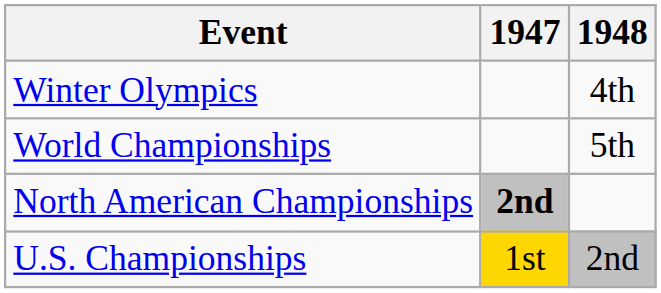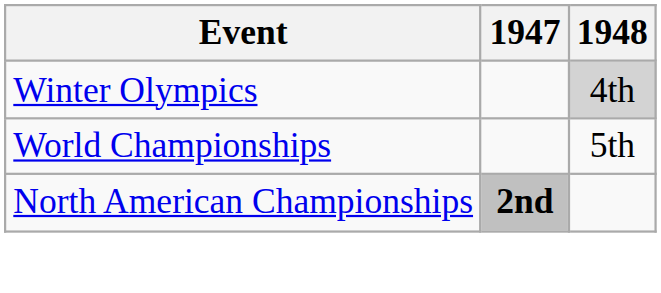 <table class="wikitable">
 <tr>
 <th>Event</th>
 <th>1947</th>
 <th>1948</th>
 </tr>
 <tr>
 <td><a href='#'>Winter Olympics</a></td>
 <td></td>
-<td align="center">4th</td>
+<td align="center" style="background: lightgrey;">4th</td>
 </tr>
 <tr>
 <td><a href='#'>World Championships</a></td>
 <td></td>
 <td align="center">5th</td>
 </tr>
 <tr>
 <td><a href='#'>North American Championships</a></td>
 <td align="center" bgcolor="silver"><strong>2nd</strong></td>
 <td></td>
 </tr>
-<tr>
-<td><a href='#'>U.S. Championships</a></td>
-<td align="center" bgcolor="gold">1st</td>
-<td align="center" bgcolor="silver">2nd</td>
-</tr>
 </table>
